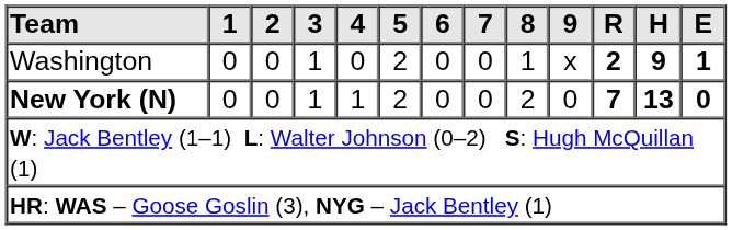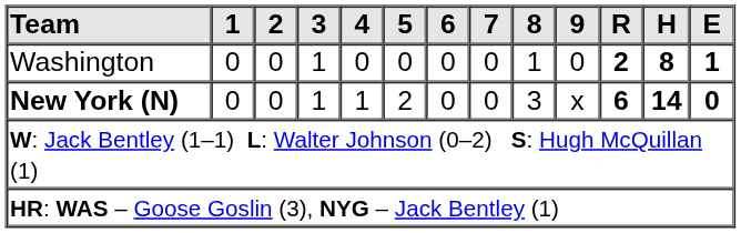 <table border=1 cellspacing=0 width=425 style="margin-left:3em;">
 <tr style="text-align:center; background-color:#e6e6e6;">
 <th align=left width=125>Team</th>
 <th width=25>1</th>
 <th width=25>2</th>
 <th width=25>3</th>
 <th width=25>4</th>
 <th width=25>5</th>
 <th width=25>6</th>
 <th width=25>7</th>
 <th width=25>8</th>
 <th width=25>9</th>
 <th width=25>R</th>
 <th width=25>H</th>
 <th width=25>E</th>
 </tr>
 <tr style="text-align:center;">
 <td align=left>Washington</td>
 <td>0</td>
 <td>0</td>
 <td>1</td>
 <td>0</td>
-<td>2</td>
+<td>0</td>
 <td>0</td>
 <td>0</td>
 <td>1</td>
-<td>x</td>
+<td>0</td>
 <td><strong>2</strong></td>
-<td><strong>9</strong></td>
+<td><strong>8</strong></td>
 <td><strong>1</strong></td>
 </tr>
 <tr style="text-align:center;">
 <td align=left><strong>New York (N)</strong></td>
 <td>0</td>
 <td>0</td>
 <td>1</td>
 <td>1</td>
 <td>2</td>
 <td>0</td>
 <td>0</td>
-<td>2</td>
-<td>0</td>
-<td><strong>7</strong></td>
-<td><strong>13</strong></td>
+<td>3</td>
+<td>x</td>
+<td><strong>6</strong></td>
+<td><strong>14</strong></td>
 <td><strong>0</strong></td>
 </tr>
 <tr style="text-align:left;">
 <td colspan=13><small><strong>W</strong>: <a href='#'>Jack Bentley</a> (1–1)  <strong>L</strong>: <a href='#'>Walter Johnson</a> (0–2)   <strong>S</strong>: <a href='#'>Hugh McQuillan</a> (1)</small></td>
 </tr>
 <tr style="text-align:left;">
 <td colspan=13><small><strong>HR</strong>: <strong>WAS</strong> – <a href='#'>Goose Goslin</a> (3), <strong>NYG</strong> – <a href='#'>Jack Bentley</a> (1) </small></td>
 </tr>
 </table>
